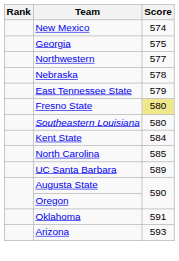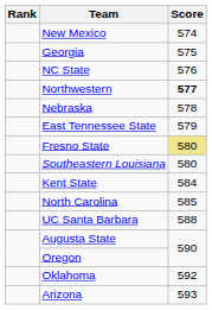 <table class="wikitable sortable" style="text-align:center">
 <tr>
 <th dat-sort-type=number>Rank</th>
 <th>Team</th>
 <th>Score</th>
 </tr>
 <tr>
 <td></td>
 <td align=left><a href='#'>New Mexico</a></td>
 <td>574</td>
 </tr>
 <tr>
 <td></td>
 <td align=left><a href='#'>Georgia</a></td>
 <td>575</td>
 </tr>
 <tr>
 <td></td>
+<td align=left><a href='#'>NC State</a></td>
+<td>576</td>
+</tr>
+<tr>
+<td></td>
 <td align=left><a href='#'>Northwestern</a></td>
-<td>577</td>
+<td><strong>577</strong></td>
 </tr>
 <tr>
 <td></td>
 <td align=left><a href='#'>Nebraska</a></td>
 <td>578</td>
 </tr>
 <tr>
 <td></td>
 <td align=left><a href='#'>East Tennessee State</a></td>
 <td>579</td>
 </tr>
 <tr>
 <td></td>
 <td align=left><a href='#'>Fresno State</a></td>
 <td style="background: khaki;">580</td>
 </tr>
 <tr>
 <td></td>
 <td align=left><em><a href='#'>Southeastern Louisiana</a></em></td>
 <td>580</td>
 </tr>
 <tr>
 <td></td>
 <td align=left><a href='#'>Kent State</a></td>
 <td>584</td>
 </tr>
 <tr>
 <td></td>
 <td align=left><a href='#'>North Carolina</a></td>
 <td>585</td>
 </tr>
 <tr>
 <td></td>
 <td align=left><a href='#'>UC Santa Barbara</a></td>
-<td>589</td>
+<td>588</td>
 </tr>
 <tr>
 <td rowspan=2></td>
 <td align=left><a href='#'>Augusta State</a></td>
 <td rowspan=2>590</td>
 </tr>
 <tr>
 <td align=left><a href='#'>Oregon</a></td>
 </tr>
 <tr>
 <td></td>
 <td align=left><a href='#'>Oklahoma</a></td>
-<td>591</td>
+<td>592</td>
 </tr>
 <tr>
 <td></td>
 <td align=left><a href='#'>Arizona</a></td>
 <td>593</td>
 </tr>
 </table>
